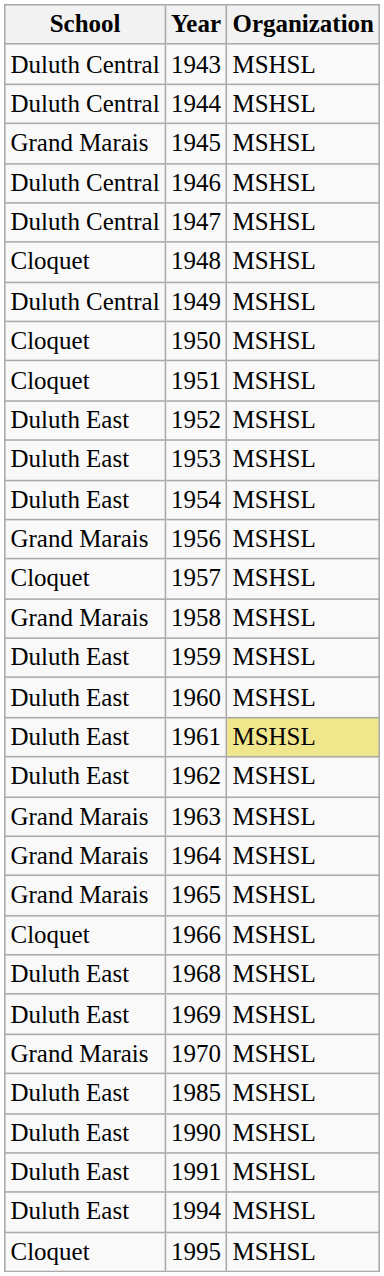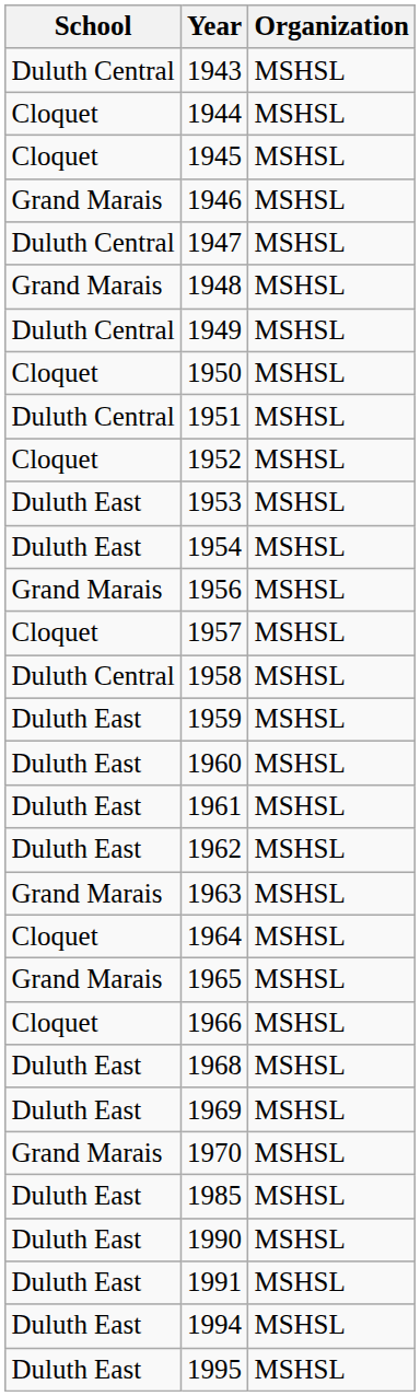 <table class="wikitable">
 <tr>
 <th>School</th>
 <th>Year</th>
 <th>Organization</th>
 </tr>
 <tr>
 <td>Duluth Central</td>
 <td>1943</td>
 <td>MSHSL</td>
 </tr>
 <tr>
-<td>Duluth Central</td>
+<td>Cloquet</td>
 <td>1944</td>
 <td>MSHSL</td>
 </tr>
 <tr>
-<td>Grand Marais</td>
+<td>Cloquet</td>
 <td>1945</td>
 <td>MSHSL</td>
 </tr>
 <tr>
-<td>Duluth Central</td>
+<td>Grand Marais</td>
 <td>1946</td>
 <td>MSHSL</td>
 </tr>
 <tr>
 <td>Duluth Central</td>
 <td>1947</td>
 <td>MSHSL</td>
 </tr>
 <tr>
-<td>Cloquet</td>
+<td>Grand Marais</td>
 <td>1948</td>
 <td>MSHSL</td>
 </tr>
 <tr>
 <td>Duluth Central</td>
 <td>1949</td>
 <td>MSHSL</td>
 </tr>
 <tr>
 <td>Cloquet</td>
 <td>1950</td>
 <td>MSHSL</td>
 </tr>
 <tr>
-<td>Cloquet</td>
+<td>Duluth Central</td>
 <td>1951</td>
 <td>MSHSL</td>
 </tr>
 <tr>
-<td>Duluth East</td>
+<td>Cloquet</td>
 <td>1952</td>
 <td>MSHSL</td>
 </tr>
 <tr>
 <td>Duluth East</td>
 <td>1953</td>
 <td>MSHSL</td>
 </tr>
 <tr>
 <td>Duluth East</td>
 <td>1954</td>
 <td>MSHSL</td>
 </tr>
 <tr>
 <td>Grand Marais</td>
 <td>1956</td>
 <td>MSHSL</td>
 </tr>
 <tr>
 <td>Cloquet</td>
 <td>1957</td>
 <td>MSHSL</td>
 </tr>
 <tr>
-<td>Grand Marais</td>
+<td>Duluth Central</td>
 <td>1958</td>
 <td>MSHSL</td>
 </tr>
 <tr>
 <td>Duluth East</td>
 <td>1959</td>
 <td>MSHSL</td>
 </tr>
 <tr>
 <td>Duluth East</td>
 <td>1960</td>
 <td>MSHSL</td>
 </tr>
 <tr>
 <td>Duluth East</td>
 <td>1961</td>
-<td style="background: khaki;">MSHSL</td>
+<td>MSHSL</td>
 </tr>
 <tr>
 <td>Duluth East</td>
 <td>1962</td>
 <td>MSHSL</td>
 </tr>
 <tr>
 <td>Grand Marais</td>
 <td>1963</td>
 <td>MSHSL</td>
 </tr>
 <tr>
-<td>Grand Marais</td>
+<td>Cloquet</td>
 <td>1964</td>
 <td>MSHSL</td>
 </tr>
 <tr>
 <td>Grand Marais</td>
 <td>1965</td>
 <td>MSHSL</td>
 </tr>
 <tr>
 <td>Cloquet</td>
 <td>1966</td>
 <td>MSHSL</td>
 </tr>
 <tr>
 <td>Duluth East</td>
 <td>1968</td>
 <td>MSHSL</td>
 </tr>
 <tr>
 <td>Duluth East</td>
 <td>1969</td>
 <td>MSHSL</td>
 </tr>
 <tr>
 <td>Grand Marais</td>
 <td>1970</td>
 <td>MSHSL</td>
 </tr>
 <tr>
 <td>Duluth East</td>
 <td>1985</td>
 <td>MSHSL</td>
 </tr>
 <tr>
 <td>Duluth East</td>
 <td>1990</td>
 <td>MSHSL</td>
 </tr>
 <tr>
 <td>Duluth East</td>
 <td>1991</td>
 <td>MSHSL</td>
 </tr>
 <tr>
 <td>Duluth East</td>
 <td>1994</td>
 <td>MSHSL</td>
 </tr>
 <tr>
-<td>Cloquet</td>
+<td>Duluth East</td>
 <td>1995</td>
 <td>MSHSL</td>
 </tr>
 </table>
